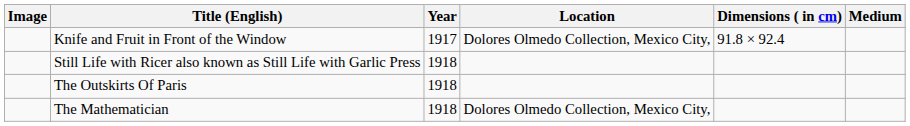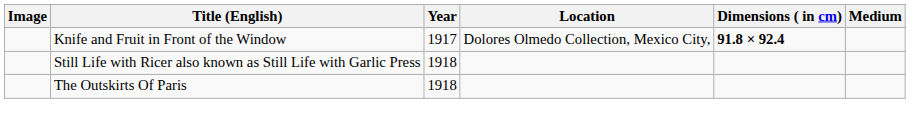 <table class="wikitable sortable">
 <tr>
 <th>Image</th>
 <th>Title (English)</th>
 <th>Year</th>
 <th>Location</th>
 <th>Dimensions ( in <a href='#'>cm</a>)</th>
 <th>Medium</th>
 </tr>
 <tr>
 <td></td>
 <td>Knife and Fruit in Front of the Window</td>
 <td>1917</td>
 <td>Dolores Olmedo Collection, Mexico City,</td>
-<td>91.8 × 92.4</td>
+<td><strong>91.8 × 92.4</strong></td>
 <td></td>
 </tr>
 <tr>
 <td></td>
 <td>Still Life with Ricer also known as Still Life with Garlic Press</td>
 <td>1918</td>
 <td></td>
 <td></td>
 <td></td>
 </tr>
 <tr>
 <td></td>
 <td>The Outskirts Of Paris</td>
 <td>1918</td>
 <td></td>
 <td></td>
 <td></td>
 </tr>
-<tr>
-<td></td>
-<td>The Mathematician</td>
-<td>1918</td>
-<td>Dolores Olmedo Collection, Mexico City,</td>
-<td></td>
-<td></td>
-</tr>
 </table>
